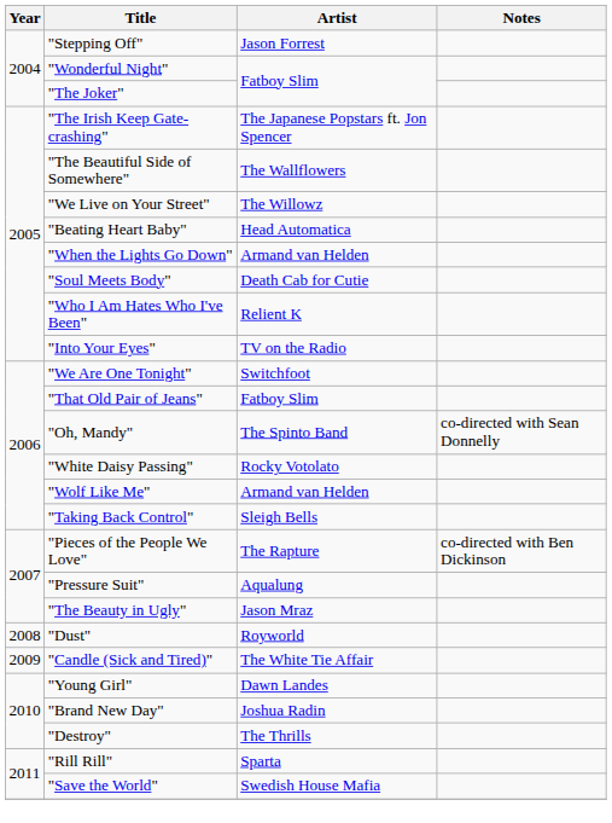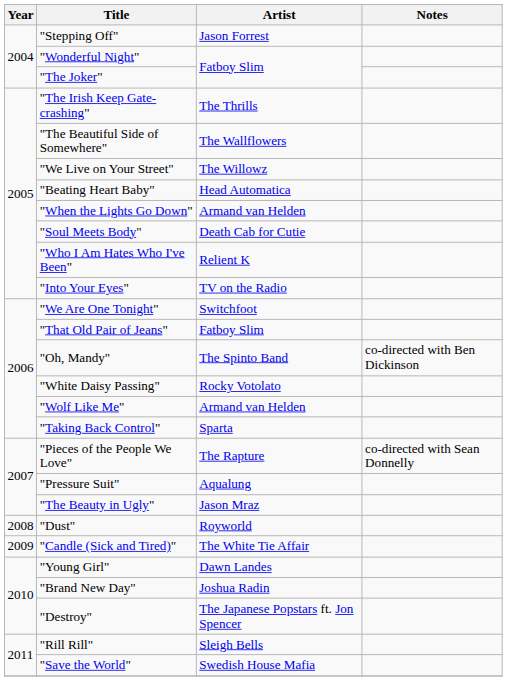 <table class="wikitable">
 <tr>
 <th>Year</th>
 <th>Title</th>
 <th>Artist</th>
 <th>Notes</th>
 </tr>
 <tr>
 <td rowspan=3>2004</td>
 <td>"Stepping Off"</td>
 <td><a href='#'>Jason Forrest</a></td>
 <td></td>
 </tr>
 <tr>
 <td>"<a href='#'>Wonderful Night</a>"</td>
 <td rowspan="2"><a href='#'>Fatboy Slim</a></td>
 <td></td>
 </tr>
 <tr>
 <td>"<a href='#'>The Joker</a>"</td>
 <td></td>
 </tr>
 <tr>
 <td rowspan=8>2005</td>
 <td>"<a href='#'>The Irish Keep Gate-crashing</a>"</td>
-<td><a href='#'>The Japanese Popstars</a> ft. <a href='#'>Jon Spencer</a></td>
+<td><a href='#'>The Thrills</a></td>
 <td></td>
 </tr>
 <tr>
 <td>"The Beautiful Side of Somewhere"</td>
 <td><a href='#'>The Wallflowers</a></td>
 <td></td>
 </tr>
 <tr>
 <td>"We Live on Your Street"</td>
 <td><a href='#'>The Willowz</a></td>
 <td></td>
 </tr>
 <tr>
 <td>"Beating Heart Baby"</td>
 <td><a href='#'>Head Automatica</a></td>
 <td></td>
 </tr>
 <tr>
 <td>"<a href='#'>When the Lights Go Down</a>"</td>
 <td><a href='#'>Armand van Helden</a></td>
 <td></td>
 </tr>
 <tr>
 <td>"<a href='#'>Soul Meets Body</a>"</td>
 <td><a href='#'>Death Cab for Cutie</a></td>
 <td></td>
 </tr>
 <tr>
 <td>"<a href='#'>Who I Am Hates Who I've Been</a>"</td>
 <td><a href='#'>Relient K</a></td>
 <td></td>
 </tr>
 <tr>
 <td>"<a href='#'>Into Your Eyes</a>"</td>
 <td><a href='#'>TV on the Radio</a></td>
 <td></td>
 </tr>
 <tr>
 <td rowspan=6>2006</td>
 <td>"<a href='#'>We Are One Tonight</a>"</td>
 <td><a href='#'>Switchfoot</a></td>
 <td></td>
 </tr>
 <tr>
 <td>"<a href='#'>That Old Pair of Jeans</a>"</td>
 <td><a href='#'>Fatboy Slim</a></td>
 <td></td>
 </tr>
 <tr>
 <td>"Oh, Mandy"</td>
 <td><a href='#'>The Spinto Band</a></td>
-<td>co-directed with Sean Donnelly</td>
+<td>co-directed with Ben Dickinson</td>
 </tr>
 <tr>
 <td>"White Daisy Passing"</td>
 <td><a href='#'>Rocky Votolato</a></td>
 <td></td>
 </tr>
 <tr>
 <td>"<a href='#'>Wolf Like Me</a>"</td>
 <td><a href='#'>Armand van Helden</a></td>
 <td></td>
 </tr>
 <tr>
 <td>"<a href='#'>Taking Back Control</a>"</td>
-<td><a href='#'>Sleigh Bells</a></td>
+<td><a href='#'>Sparta</a></td>
 <td></td>
 </tr>
 <tr>
 <td rowspan=3>2007</td>
 <td>"Pieces of the People We Love"</td>
 <td><a href='#'>The Rapture</a></td>
-<td>co-directed with Ben Dickinson</td>
+<td>co-directed with Sean Donnelly</td>
 </tr>
 <tr>
 <td>"Pressure Suit"</td>
 <td><a href='#'>Aqualung</a></td>
 <td></td>
 </tr>
 <tr>
 <td>"<a href='#'>The Beauty in Ugly</a>"</td>
 <td><a href='#'>Jason Mraz</a></td>
 <td></td>
 </tr>
 <tr>
 <td>2008</td>
 <td>"Dust"</td>
 <td><a href='#'>Royworld</a></td>
 <td></td>
 </tr>
 <tr>
 <td>2009</td>
 <td>"<a href='#'>Candle (Sick and Tired)</a>"</td>
 <td><a href='#'>The White Tie Affair</a></td>
 <td></td>
 </tr>
 <tr>
 <td rowspan=3>2010</td>
 <td>"Young Girl"</td>
 <td><a href='#'>Dawn Landes</a></td>
 <td></td>
 </tr>
 <tr>
 <td>"Brand New Day"</td>
 <td><a href='#'>Joshua Radin</a></td>
 <td></td>
 </tr>
 <tr>
 <td>"Destroy"</td>
-<td><a href='#'>The Thrills</a></td>
+<td><a href='#'>The Japanese Popstars</a> ft. <a href='#'>Jon Spencer</a></td>
 <td></td>
 </tr>
 <tr>
 <td rowspan=2>2011</td>
 <td>"Rill Rill"</td>
-<td><a href='#'>Sparta</a></td>
+<td><a href='#'>Sleigh Bells</a></td>
 <td></td>
 </tr>
 <tr>
 <td>"<a href='#'>Save the World</a>"</td>
 <td><a href='#'>Swedish House Mafia</a></td>
 <td></td>
 </tr>
 <tr>
 </tr>
 </table>
